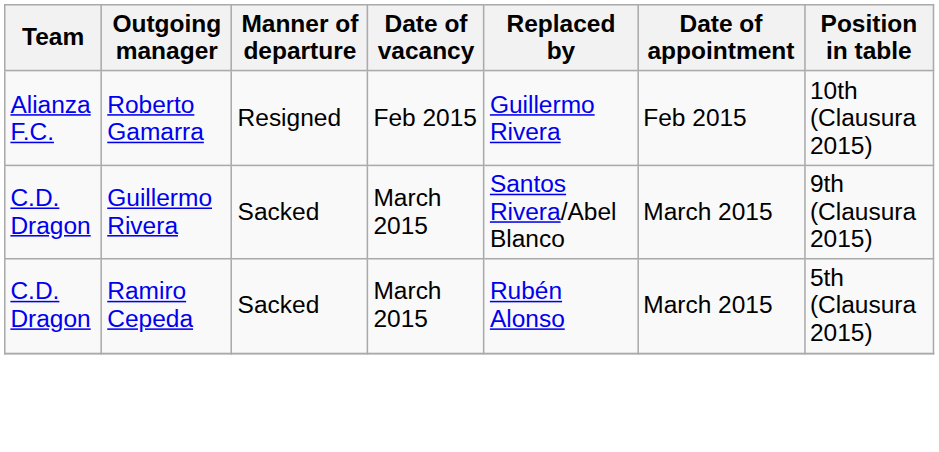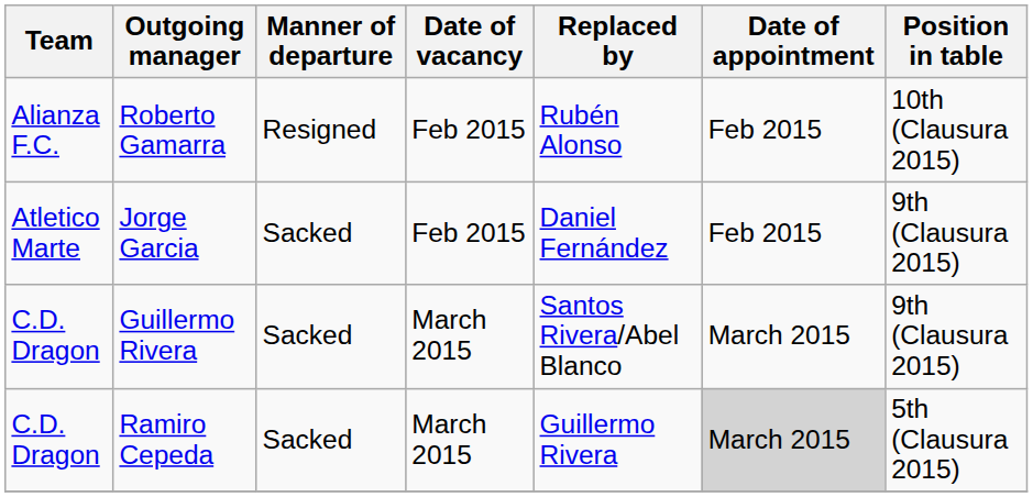 <table class="wikitable">
 <tr>
 <th>Team</th>
 <th>Outgoing manager</th>
 <th>Manner of departure</th>
 <th>Date of vacancy</th>
 <th>Replaced by</th>
 <th>Date of appointment</th>
 <th>Position in table</th>
 </tr>
 <tr>
 <td><a href='#'>Alianza F.C.</a></td>
 <td> <a href='#'>Roberto Gamarra</a></td>
 <td>Resigned</td>
 <td>Feb 2015</td>
-<td> <a href='#'>Guillermo Rivera</a></td>
+<td> <a href='#'>Rubén Alonso</a></td>
 <td>Feb 2015</td>
 <td>10th (Clausura 2015)</td>
+</tr>
+<tr>
+<td><a href='#'>Atletico Marte</a></td>
+<td> <a href='#'>Jorge Garcia</a></td>
+<td>Sacked</td>
+<td>Feb 2015</td>
+<td> <a href='#'>Daniel Fernández</a></td>
+<td>Feb 2015</td>
+<td>9th (Clausura 2015)</td>
 </tr>
 <tr>
 <td><a href='#'>C.D. Dragon</a></td>
 <td> <a href='#'>Guillermo Rivera</a></td>
 <td>Sacked</td>
 <td>March 2015</td>
 <td> <a href='#'>Santos Rivera</a>/Abel Blanco</td>
 <td>March 2015</td>
 <td>9th (Clausura 2015)</td>
 </tr>
 <tr>
 <td><a href='#'>C.D. Dragon</a></td>
 <td> <a href='#'>Ramiro Cepeda</a></td>
 <td>Sacked</td>
 <td>March 2015</td>
-<td> <a href='#'>Rubén Alonso</a></td>
-<td>March 2015</td>
+<td> <a href='#'>Guillermo Rivera</a></td>
+<td style="background: lightgrey;">March 2015</td>
 <td>5th (Clausura 2015)</td>
 </tr>
 <tr>
 </tr>
 </table>
